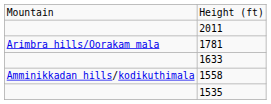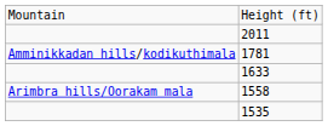 <table class="wikitable sortable">
 <tr>
 <td>Mountain</td>
 <td>Height (ft)</td>
 </tr>
 <tr>
 <td></td>
 <td>2011</td>
 </tr>
 <tr>
-<td><a href='#'>Arimbra hills/Oorakam mala</a></td>
+<td><a href='#'>Amminikkadan hills</a>/<a href='#'>kodikuthimala</a></td>
 <td>1781</td>
 </tr>
 <tr>
 <td></td>
 <td>1633</td>
 </tr>
 <tr>
-<td><a href='#'>Amminikkadan hills</a>/<a href='#'>kodikuthimala</a></td>
+<td><a href='#'>Arimbra hills/Oorakam mala</a></td>
 <td>1558</td>
 </tr>
 <tr>
 <td></td>
 <td>1535</td>
 </tr>
 </table>
